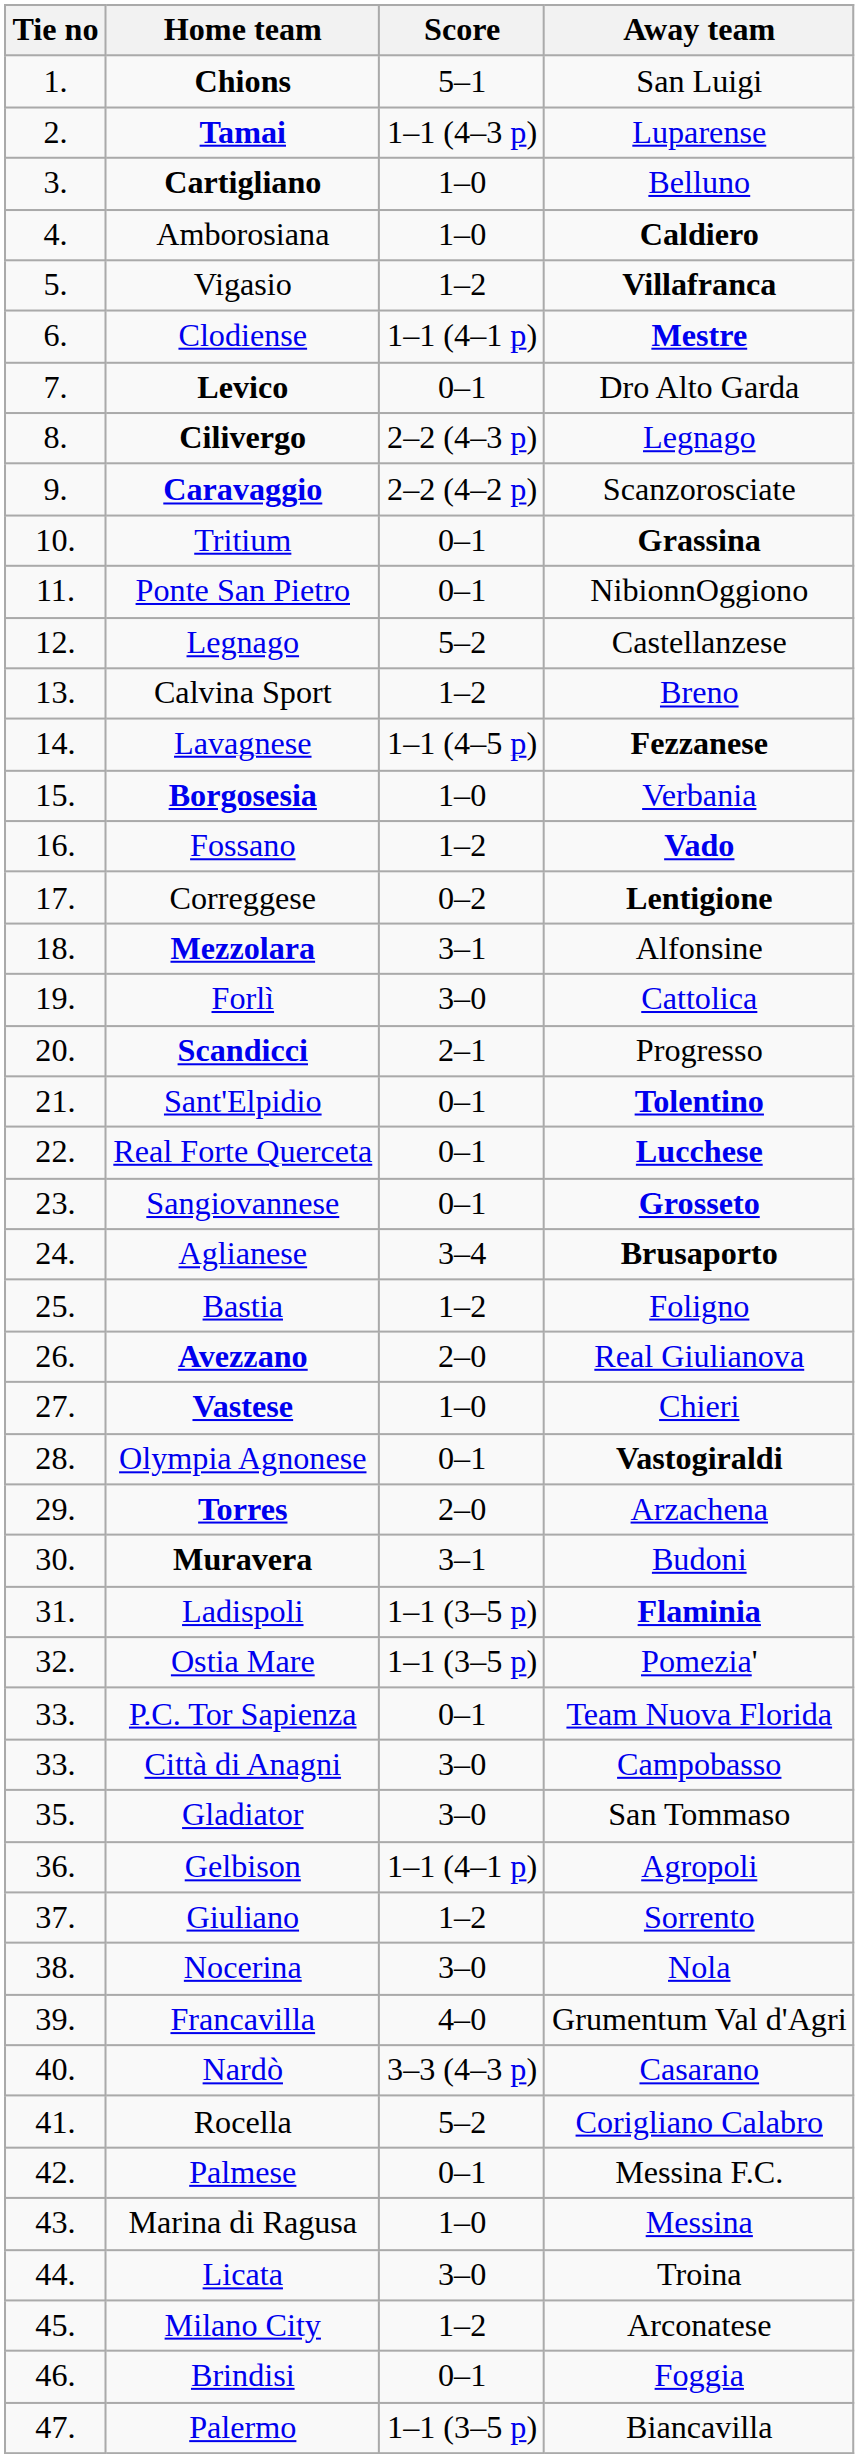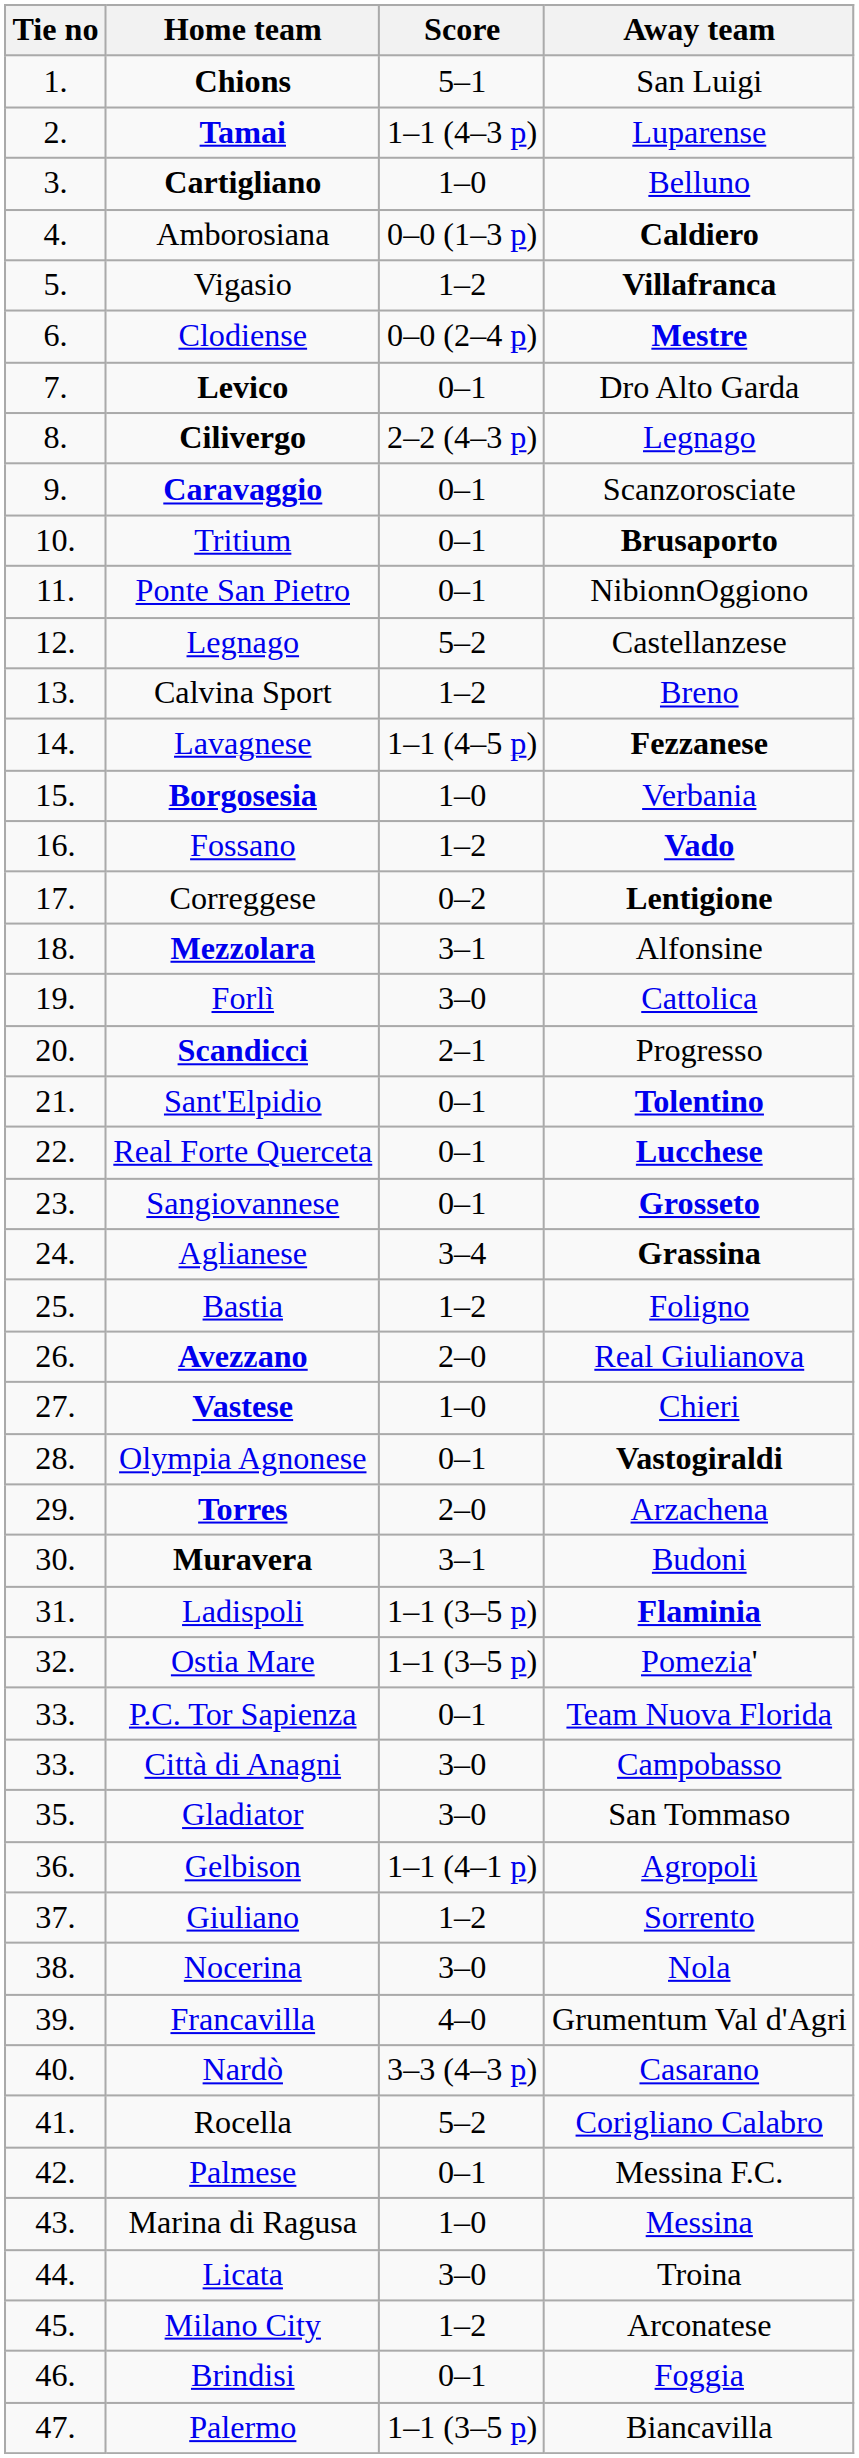 <table class="wikitable" style="text-align: center">
 <tr>
 <th>Tie no</th>
 <th>Home team</th>
 <th>Score</th>
 <th>Away team</th>
 </tr>
 <tr>
 <td>1.</td>
 <td><strong>Chions</strong></td>
 <td>5–1</td>
 <td>San Luigi</td>
 </tr>
 <tr>
 <td>2.</td>
 <td><strong><a href='#'>Tamai</a> </strong></td>
 <td>1–1 (4–3 <a href='#'>p</a>)</td>
 <td><a href='#'>Luparense</a></td>
 </tr>
 <tr>
 <td>3.</td>
 <td><strong>Cartigliano</strong></td>
 <td>1–0</td>
 <td><a href='#'>Belluno</a></td>
 </tr>
 <tr>
 <td>4.</td>
 <td>Amborosiana</td>
-<td>1–0</td>
+<td>0–0 (1–3 <a href='#'>p</a>)</td>
 <td><strong>Caldiero</strong></td>
 </tr>
 <tr>
 <td>5.</td>
 <td>Vigasio</td>
 <td>1–2</td>
 <td><strong>Villafranca</strong></td>
 </tr>
 <tr>
 <td>6.</td>
 <td><a href='#'>Clodiense</a></td>
-<td>1–1 (4–1 <a href='#'>p</a>)</td>
+<td>0–0 (2–4 <a href='#'>p</a>)</td>
 <td><strong><a href='#'>Mestre</a></strong></td>
 </tr>
 <tr>
 <td>7.</td>
 <td><strong>Levico</strong></td>
 <td>0–1</td>
 <td>Dro Alto Garda</td>
 </tr>
 <tr>
 <td>8.</td>
 <td><strong>Cilivergo</strong></td>
 <td>2–2 (4–3 <a href='#'>p</a>)</td>
 <td><a href='#'>Legnago</a></td>
 </tr>
 <tr>
 <td>9.</td>
 <td><strong><a href='#'>Caravaggio</a></strong></td>
-<td>2–2 (4–2 <a href='#'>p</a>)</td>
+<td>0–1</td>
 <td>Scanzorosciate</td>
 </tr>
 <tr>
 <td>10.</td>
 <td><a href='#'>Tritium</a></td>
 <td>0–1</td>
-<td><strong>Grassina</strong></td>
+<td><strong>Brusaporto</strong></td>
 </tr>
 <tr>
 <td>11.</td>
 <td><a href='#'>Ponte San Pietro</a></td>
 <td>0–1</td>
 <td>NibionnOggiono</td>
 </tr>
 <tr>
 <td>12.</td>
 <td><a href='#'>Legnago</a></td>
 <td>5–2</td>
 <td>Castellanzese</td>
 </tr>
 <tr>
 <td>13.</td>
 <td>Calvina Sport</td>
 <td>1–2</td>
 <td><a href='#'>Breno</a></td>
 </tr>
 <tr>
 <td>14.</td>
 <td><a href='#'>Lavagnese</a></td>
 <td>1–1 (4–5 <a href='#'>p</a>)</td>
 <td><strong>Fezzanese</strong></td>
 </tr>
 <tr>
 <td>15.</td>
 <td><strong><a href='#'>Borgosesia</a></strong></td>
 <td>1–0</td>
 <td><a href='#'>Verbania</a></td>
 </tr>
 <tr>
 <td>16.</td>
 <td><a href='#'>Fossano</a></td>
 <td>1–2</td>
 <td><strong><a href='#'>Vado</a></strong></td>
 </tr>
 <tr>
 <td>17.</td>
 <td>Correggese</td>
 <td>0–2</td>
 <td><strong>Lentigione</strong></td>
 </tr>
 <tr>
 <td>18.</td>
 <td><strong><a href='#'>Mezzolara</a></strong></td>
 <td>3–1</td>
 <td>Alfonsine</td>
 </tr>
 <tr>
 <td>19.</td>
 <td><a href='#'>Forlì</a></td>
 <td>3–0</td>
 <td><a href='#'>Cattolica</a></td>
 </tr>
 <tr>
 <td>20.</td>
 <td><strong><a href='#'>Scandicci</a> </strong></td>
 <td>2–1</td>
 <td>Progresso</td>
 </tr>
 <tr>
 <td>21.</td>
 <td><a href='#'>Sant'Elpidio</a></td>
 <td>0–1</td>
 <td><strong><a href='#'>Tolentino</a></strong></td>
 </tr>
 <tr>
 <td>22.</td>
 <td><a href='#'>Real Forte Querceta</a></td>
 <td>0–1</td>
 <td><strong><a href='#'>Lucchese</a></strong></td>
 </tr>
 <tr>
 <td>23.</td>
 <td><a href='#'>Sangiovannese</a></td>
 <td>0–1</td>
 <td><strong><a href='#'>Grosseto</a></strong></td>
 </tr>
 <tr>
 <td>24.</td>
 <td><a href='#'>Aglianese</a></td>
 <td>3–4</td>
-<td><strong>Brusaporto</strong></td>
+<td><strong>Grassina</strong></td>
 </tr>
 <tr>
 <td>25.</td>
 <td><a href='#'>Bastia</a></td>
 <td>1–2</td>
 <td><a href='#'>Foligno</a></td>
 </tr>
 <tr>
 <td>26.</td>
 <td><strong><a href='#'>Avezzano</a></strong></td>
 <td>2–0</td>
 <td><a href='#'>Real Giulianova</a></td>
 </tr>
 <tr>
 <td>27.</td>
 <td><strong><a href='#'>Vastese</a></strong></td>
 <td>1–0</td>
 <td><a href='#'>Chieri</a></td>
 </tr>
 <tr>
 <td>28.</td>
 <td><a href='#'>Olympia Agnonese</a></td>
 <td>0–1</td>
 <td><strong>Vastogiraldi </strong></td>
 </tr>
 <tr>
 <td>29.</td>
 <td><strong><a href='#'>Torres</a></strong></td>
 <td>2–0</td>
 <td><a href='#'>Arzachena</a></td>
 </tr>
 <tr>
 <td>30.</td>
 <td><strong>Muravera</strong></td>
 <td>3–1</td>
 <td><a href='#'>Budoni</a></td>
 </tr>
 <tr>
 <td>31.</td>
 <td><a href='#'>Ladispoli</a></td>
 <td>1–1 (3–5 <a href='#'>p</a>)</td>
 <td><strong><a href='#'>Flaminia</a><em></td>
 </tr>
 <tr>
 <td>32.</td>
 <td><a href='#'>Ostia Mare</a></td>
 <td>1–1 (3–5 <a href='#'>p</a>)</td>
 <td><a href='#'>Pomezia</a>'</td>
 </tr>
 <tr>
 <td>33.</td>
 <td><a href='#'>P.C. Tor Sapienza</a></td>
 <td>0–1</td>
 <td></strong><a href='#'>Team Nuova Florida</a><strong></td>
 </tr>
 <tr>
 <td>33.</td>
 <td></strong><a href='#'>Città di Anagni</a><strong></td>
 <td>3–0</td>
 <td><a href='#'>Campobasso</a></td>
 </tr>
 <tr>
 <td>35.</td>
 <td></strong><a href='#'>Gladiator</a><strong></td>
 <td>3–0</td>
 <td>San Tommaso</td>
 </tr>
 <tr>
 <td>36.</td>
 <td></strong><a href='#'>Gelbison</a><strong></td>
 <td>1–1 (4–1 <a href='#'>p</a>)</td>
 <td><a href='#'>Agropoli</a></td>
 </tr>
 <tr>
 <td>37.</td>
 <td><a href='#'>Giuliano</a></td>
 <td>1–2</td>
 <td></strong><a href='#'>Sorrento</a><strong></td>
 </tr>
 <tr>
 <td>38.</td>
 <td></strong><a href='#'>Nocerina</a><strong></td>
 <td>3–0</td>
 <td><a href='#'>Nola</a></td>
 </tr>
 <tr>
 <td>39.</td>
 <td><a href='#'>Francavilla</a></td>
 <td>4–0</td>
 <td>Grumentum Val d'Agri</td>
 </tr>
 <tr>
 <td>40.</td>
 <td></strong><a href='#'>Nardò</a><strong></td>
 <td>3–3 (4–3 <a href='#'>p</a>)</td>
 <td><a href='#'>Casarano</a></td>
 </tr>
 <tr>
 <td>41.</td>
 <td>Rocella</td>
 <td>5–2</td>
 <td></strong><a href='#'>Corigliano Calabro</a><strong></td>
 </tr>
 <tr>
 <td>42.</td>
 <td><a href='#'>Palmese</a></td>
 <td>0–1</td>
 <td></strong>Messina F.C.<strong></td>
 </tr>
 <tr>
 <td>43.</td>
 <td></strong>Marina di Ragusa<strong></td>
 <td>1–0</td>
 <td><a href='#'>Messina</a></td>
 </tr>
 <tr>
 <td>44.</td>
 <td></strong><a href='#'>Licata</a><strong></td>
 <td>3–0</td>
 <td>Troina</td>
 </tr>
 <tr>
 <td>45.</td>
 <td><a href='#'>Milano City</a></td>
 <td>1–2</td>
 <td></strong>Arconatese<strong></td>
 </tr>
 <tr>
 <td>46.</td>
 <td><a href='#'>Brindisi</a></td>
 <td>0–1</td>
 <td></strong><a href='#'>Foggia</a><strong></td>
 </tr>
 <tr>
 <td>47.</td>
 <td><a href='#'>Palermo</a></td>
 <td>1–1 (3–5 <a href='#'>p</a>)</td>
 <td></strong>Biancavilla<strong></td>
 </tr>
 </table>
